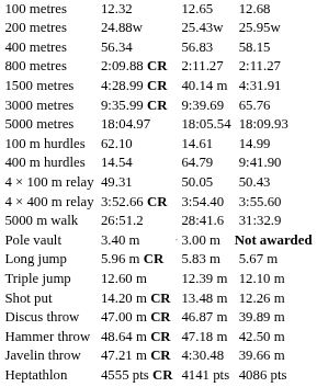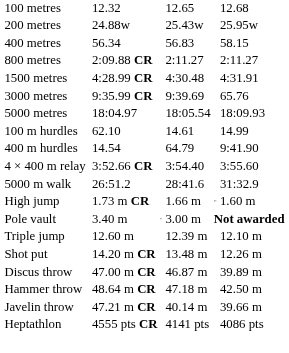 <table>
 <tr>
 <td>100 metres</td>
 <td></td>
 <td>12.32</td>
 <td></td>
 <td>12.65</td>
 <td></td>
 <td>12.68</td>
 </tr>
 <tr>
 <td>200 metres</td>
 <td></td>
 <td>24.88w</td>
 <td></td>
 <td>25.43w</td>
 <td></td>
 <td>25.95w</td>
 </tr>
 <tr>
 <td>400 metres</td>
 <td></td>
 <td>56.34</td>
 <td></td>
 <td>56.83</td>
 <td></td>
 <td>58.15</td>
 </tr>
 <tr>
 <td>800 metres</td>
 <td></td>
 <td>2:09.88 <strong>CR</strong></td>
 <td></td>
 <td>2:11.27</td>
 <td></td>
 <td>2:11.27</td>
 </tr>
 <tr>
 <td>1500 metres</td>
 <td></td>
 <td>4:28.99 <strong>CR</strong></td>
 <td></td>
-<td>40.14 m</td>
+<td>4:30.48</td>
 <td></td>
 <td>4:31.91</td>
 </tr>
 <tr>
 <td>3000 metres</td>
 <td></td>
 <td>9:35.99 <strong>CR</strong></td>
 <td></td>
 <td>9:39.69</td>
 <td></td>
 <td>65.76</td>
 </tr>
 <tr>
 <td>5000 metres</td>
 <td></td>
 <td>18:04.97</td>
 <td></td>
 <td>18:05.54</td>
 <td></td>
 <td>18:09.93</td>
 </tr>
 <tr>
 <td>100 m hurdles</td>
 <td></td>
 <td>62.10</td>
 <td></td>
 <td>14.61</td>
 <td></td>
 <td>14.99</td>
 </tr>
 <tr>
 <td>400 m hurdles</td>
 <td></td>
 <td>14.54</td>
 <td></td>
 <td>64.79</td>
 <td></td>
 <td>9:41.90</td>
 </tr>
 <tr>
-<td>4 × 100 m relay</td>
-<td></td>
-<td>49.31</td>
-<td></td>
-<td>50.05</td>
-<td></td>
-<td>50.43</td>
-</tr>
-<tr>
 <td>4 × 400 m relay</td>
 <td></td>
 <td>3:52.66 <strong>CR</strong></td>
 <td></td>
 <td>3:54.40</td>
 <td></td>
 <td>3:55.60</td>
 </tr>
 <tr>
 <td>5000 m walk</td>
 <td></td>
 <td>26:51.2</td>
 <td></td>
 <td>28:41.6</td>
 <td></td>
 <td>31:32.9</td>
 </tr>
 <tr>
+<td>High jump</td>
+<td></td>
+<td>1.73 m <strong>CR</strong></td>
+<td></td>
+<td>1.66 m</td>
+<td><hr></td>
+<td>1.60 m</td>
+</tr>
+<tr>
 <td>Pole vault</td>
 <td></td>
 <td>3.40 m</td>
 <td><hr></td>
 <td>3.00 m</td>
 <th colspan=2>Not awarded</th>
-</tr>
-<tr>
-<td>Long jump</td>
-<td></td>
-<td>5.96 m <strong>CR</strong></td>
-<td></td>
-<td>5.83 m</td>
-<td></td>
-<td>5.67 m</td>
 </tr>
 <tr>
 <td>Triple jump</td>
 <td></td>
 <td>12.60 m</td>
 <td></td>
 <td>12.39 m</td>
 <td></td>
 <td>12.10 m</td>
 </tr>
 <tr>
 <td>Shot put</td>
 <td></td>
 <td>14.20 m <strong>CR</strong></td>
 <td></td>
 <td>13.48 m</td>
 <td></td>
 <td>12.26 m</td>
 </tr>
 <tr>
 <td>Discus throw</td>
 <td></td>
 <td>47.00 m <strong>CR</strong></td>
 <td></td>
 <td>46.87 m</td>
 <td></td>
 <td>39.89 m</td>
 </tr>
 <tr>
 <td>Hammer throw</td>
 <td></td>
 <td>48.64 m <strong>CR</strong></td>
 <td></td>
 <td>47.18 m</td>
 <td></td>
 <td>42.50 m</td>
 </tr>
 <tr>
 <td>Javelin throw</td>
 <td></td>
 <td>47.21 m <strong>CR</strong></td>
 <td></td>
-<td>4:30.48</td>
+<td>40.14 m</td>
 <td></td>
 <td>39.66 m</td>
 </tr>
 <tr>
 <td>Heptathlon</td>
 <td></td>
 <td>4555 pts <strong>CR</strong></td>
 <td></td>
 <td>4141 pts</td>
 <td></td>
 <td>4086 pts</td>
 </tr>
 </table>
